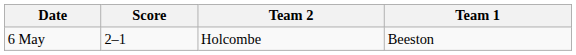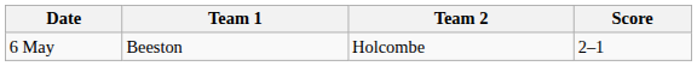 <table class="wikitable" style="font-size: 100%">
 <tr>
 <th width=100>Date</th>
+<th width=200>Team 1</th>
+<th width=200>Team 2</th>
 <th width=100>Score</th>
-<th width=200>Team 2</th>
-<th width=200>Team 1</th>
 </tr>
 <tr>
 <td>6 May</td>
+<td>Beeston</td>
+<td>Holcombe</td>
 <td>2–1</td>
-<td>Holcombe</td>
-<td>Beeston</td>
 </tr>
 </table>
